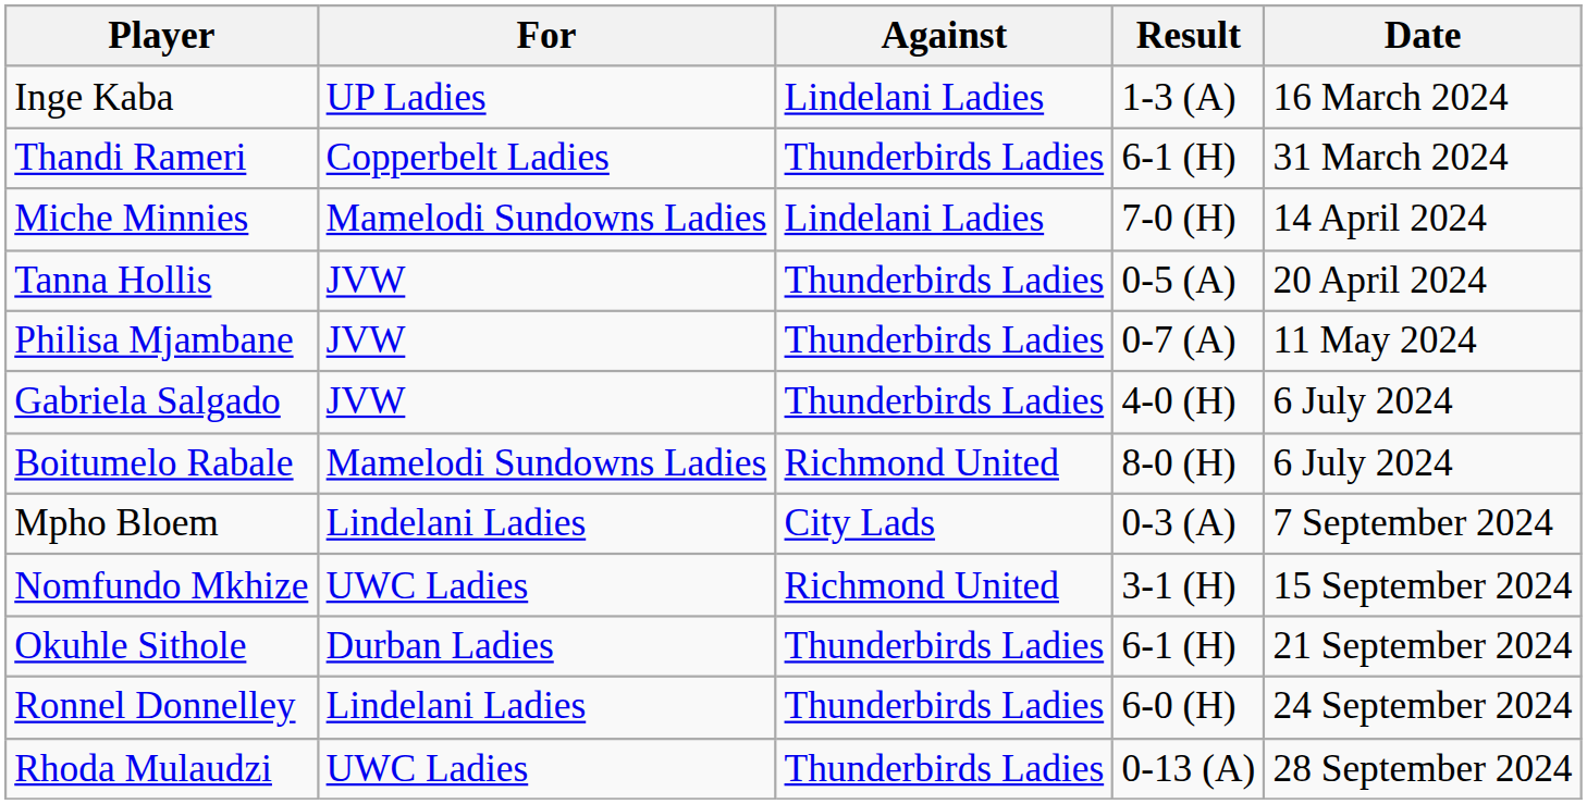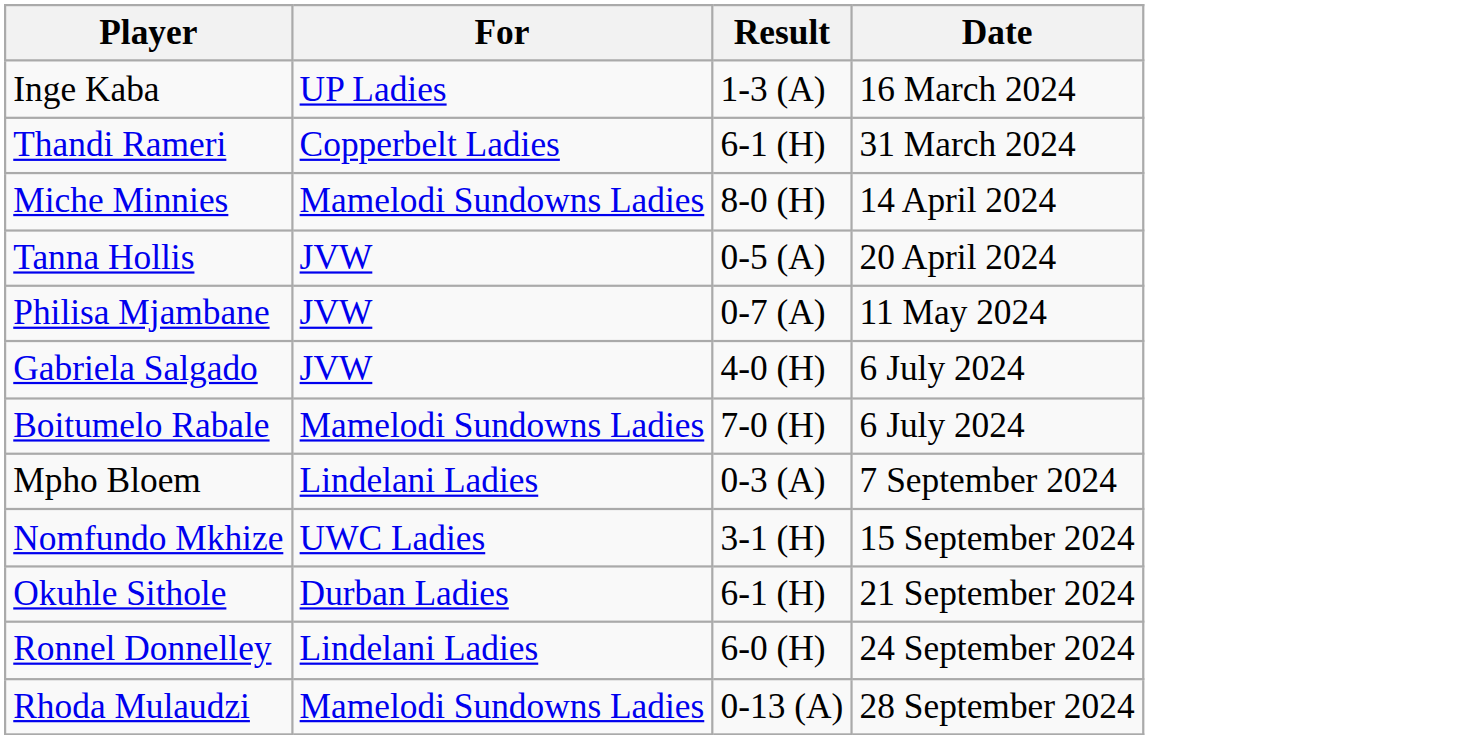 <table class="wikitable">
 <tr>
 <th>Player</th>
 <th>For</th>
-<th>Against</th>
 <th>Result</th>
 <th>Date</th>
 </tr>
 <tr>
 <td> Inge Kaba</td>
 <td><a href='#'>UP Ladies</a></td>
-<td><a href='#'>Lindelani Ladies</a></td>
 <td>1-3 (A)</td>
 <td>16 March 2024</td>
 </tr>
 <tr>
 <td> <a href='#'>Thandi Rameri</a></td>
 <td><a href='#'>Copperbelt Ladies</a></td>
-<td><a href='#'>Thunderbirds Ladies</a></td>
 <td>6-1 (H)</td>
 <td>31 March 2024</td>
 </tr>
 <tr>
 <td> <a href='#'>Miche Minnies</a></td>
 <td><a href='#'>Mamelodi Sundowns Ladies</a></td>
-<td><a href='#'>Lindelani Ladies</a></td>
-<td>7-0 (H)</td>
+<td>8-0 (H)</td>
 <td>14 April 2024</td>
 </tr>
 <tr>
 <td><a href='#'>Tanna Hollis</a></td>
 <td><a href='#'>JVW</a></td>
-<td><a href='#'>Thunderbirds Ladies</a></td>
 <td>0-5 (A)</td>
 <td>20 April 2024</td>
 </tr>
 <tr>
 <td> <a href='#'>Philisa Mjambane</a></td>
 <td><a href='#'>JVW</a></td>
-<td><a href='#'>Thunderbirds Ladies</a></td>
 <td>0-7 (A)</td>
 <td>11 May 2024</td>
 </tr>
 <tr>
 <td> <a href='#'>Gabriela Salgado</a></td>
 <td><a href='#'>JVW</a></td>
-<td><a href='#'>Thunderbirds Ladies</a></td>
 <td>4-0 (H)</td>
 <td>6 July 2024</td>
 </tr>
 <tr>
 <td> <a href='#'>Boitumelo Rabale</a></td>
 <td><a href='#'>Mamelodi Sundowns Ladies</a></td>
-<td><a href='#'>Richmond United</a></td>
-<td>8-0 (H)</td>
+<td>7-0 (H)</td>
 <td>6 July 2024</td>
 </tr>
 <tr>
 <td> Mpho Bloem</td>
 <td><a href='#'>Lindelani Ladies</a></td>
-<td><a href='#'>City Lads</a></td>
 <td>0-3 (A)</td>
 <td>7 September 2024</td>
 </tr>
 <tr>
 <td> <a href='#'>Nomfundo Mkhize</a></td>
 <td><a href='#'>UWC Ladies</a></td>
-<td><a href='#'>Richmond United</a></td>
 <td>3-1 (H)</td>
 <td>15 September 2024</td>
 </tr>
 <tr>
 <td> <a href='#'>Okuhle Sithole</a></td>
 <td><a href='#'>Durban Ladies</a></td>
-<td><a href='#'>Thunderbirds Ladies</a></td>
 <td>6-1 (H)</td>
 <td>21 September 2024</td>
 </tr>
 <tr>
 <td> <a href='#'>Ronnel Donnelley</a></td>
 <td><a href='#'>Lindelani Ladies</a></td>
-<td><a href='#'>Thunderbirds Ladies</a></td>
 <td>6-0 (H)</td>
 <td>24 September 2024</td>
 </tr>
 <tr>
 <td> <a href='#'>Rhoda Mulaudzi</a></td>
-<td><a href='#'>UWC Ladies</a></td>
-<td><a href='#'>Thunderbirds Ladies</a></td>
+<td><a href='#'>Mamelodi Sundowns Ladies</a></td>
 <td>0-13 (A)</td>
 <td>28 September 2024</td>
 </tr>
 </table>
